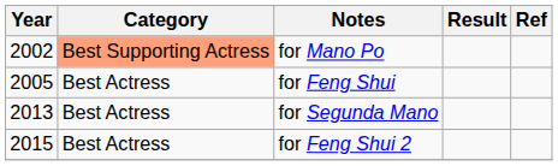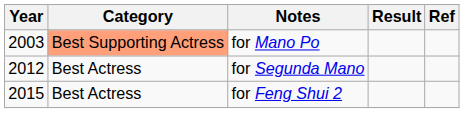 <table class="wikitable">
 <tr>
 <th>Year</th>
 <th>Category</th>
 <th>Notes</th>
 <th>Result</th>
 <th>Ref</th>
 </tr>
 <tr>
-<td>2002</td>
+<td>2003</td>
 <td style="background: lightsalmon;">Best Supporting Actress</td>
 <td>for <em><a href='#'>Mano Po</a></em></td>
 <td></td>
 <td></td>
 </tr>
 <tr>
-<td>2005</td>
-<td>Best Actress</td>
-<td>for <em><a href='#'>Feng Shui</a></em></td>
-<td></td>
-<td></td>
-</tr>
-<tr>
-<td>2013</td>
+<td>2012</td>
 <td>Best Actress</td>
 <td>for <em><a href='#'>Segunda Mano</a></em></td>
 <td></td>
 <td></td>
 </tr>
 <tr>
 <td>2015</td>
 <td>Best Actress</td>
 <td>for <em><a href='#'>Feng Shui 2</a></em></td>
 <td></td>
 <td></td>
 </tr>
 <tr>
 </tr>
 </table>
